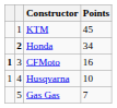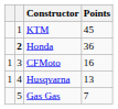 <table class="wikitable" style="font-size: 95%;">
 <tr>
 <th></th>
 <th></th>
 <th>Constructor</th>
 <th>Points</th>
 </tr>
 <tr>
 <td></td>
 <td align=center>1</td>
 <td> <a href='#'>KTM</a></td>
 <td align=left>45</td>
 </tr>
 <tr>
 <td></td>
 <td align=center><strong>2</strong></td>
 <td> <a href='#'>Honda</a></td>
-<td align=left>34</td>
+<td align=left>36</td>
 </tr>
 <tr>
-<td><strong> 1</strong></td>
+<td> 1</td>
 <td align=center>3</td>
 <td> <a href='#'>CFMoto</a></td>
 <td align=left>16</td>
 </tr>
 <tr>
 <td> 1</td>
 <td align=center>4</td>
 <td> <a href='#'>Husqvarna</a></td>
-<td align=left>10</td>
+<td align=left>13</td>
 </tr>
 <tr>
 <td></td>
 <td align=center>5</td>
 <td> <a href='#'>Gas Gas</a></td>
 <td align=left>7</td>
 </tr>
 </table>
